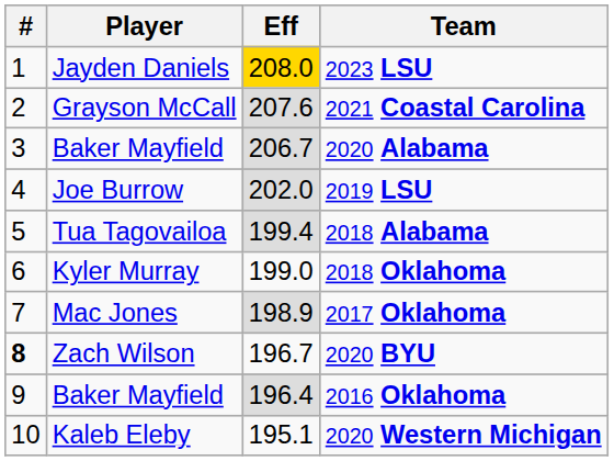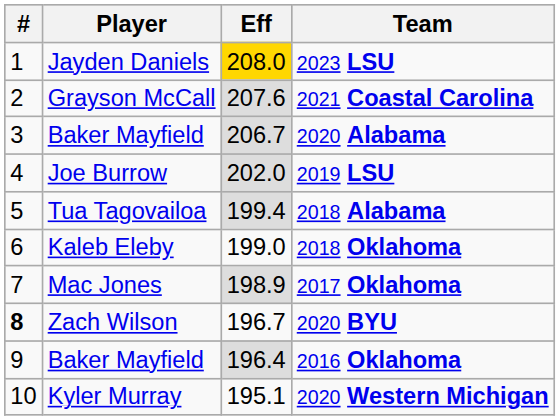 <table class="wikitable" style="font-size:90%; white-space: nowrap;">
 <tr>
 <th>#</th>
 <th>Player</th>
 <th>Eff</th>
 <th>Team</th>
 </tr>
 <tr>
 <td>1</td>
 <td><a href='#'>Jayden Daniels</a></td>
 <td style="background: #FFD700;">208.0</td>
 <td><small><a href='#'>2023</a></small> <strong><a href='#'>LSU</a></strong></td>
 </tr>
 <tr>
 <td>2</td>
 <td><a href='#'>Grayson McCall</a></td>
 <td style="background: #DDDDDD;">207.6</td>
 <td><small><a href='#'>2021</a></small> <strong><a href='#'>Coastal Carolina</a></strong></td>
 </tr>
 <tr>
 <td>3</td>
 <td><a href='#'>Baker Mayfield</a></td>
 <td style="background: #DDDDDD;">206.7</td>
 <td><small><a href='#'>2020</a></small> <strong><a href='#'>Alabama</a></strong></td>
 </tr>
 <tr>
 <td>4</td>
 <td><a href='#'>Joe Burrow</a></td>
 <td style="background: #DDDDDD;">202.0</td>
 <td><small><a href='#'>2019</a></small> <strong><a href='#'>LSU</a></strong></td>
 </tr>
 <tr>
 <td>5</td>
 <td><a href='#'>Tua Tagovailoa</a></td>
 <td style="background: #DDDDDD;">199.4</td>
 <td><small><a href='#'>2018</a></small> <strong><a href='#'>Alabama</a></strong></td>
 </tr>
 <tr>
 <td>6</td>
-<td><a href='#'>Kyler Murray</a></td>
+<td><a href='#'>Kaleb Eleby</a></td>
 <td>199.0</td>
 <td><small><a href='#'>2018</a></small> <strong><a href='#'>Oklahoma</a></strong></td>
 </tr>
 <tr>
 <td>7</td>
 <td><a href='#'>Mac Jones</a></td>
 <td style="background: #DDDDDD;">198.9</td>
 <td><small><a href='#'>2017</a></small> <strong><a href='#'>Oklahoma</a></strong></td>
 </tr>
 <tr>
 <td><strong>8</strong></td>
 <td><a href='#'>Zach Wilson</a></td>
 <td>196.7</td>
 <td><small><a href='#'>2020</a></small> <strong><a href='#'>BYU</a></strong></td>
 </tr>
 <tr>
 <td>9</td>
 <td><a href='#'>Baker Mayfield</a></td>
 <td style="background: #DDDDDD;">196.4</td>
 <td><small><a href='#'>2016</a></small> <strong><a href='#'>Oklahoma</a></strong></td>
 </tr>
 <tr>
 <td>10</td>
-<td><a href='#'>Kaleb Eleby</a></td>
+<td><a href='#'>Kyler Murray</a></td>
 <td>195.1</td>
 <td><small><a href='#'>2020</a></small> <strong><a href='#'>Western Michigan</a></strong></td>
 </tr>
 </table>
